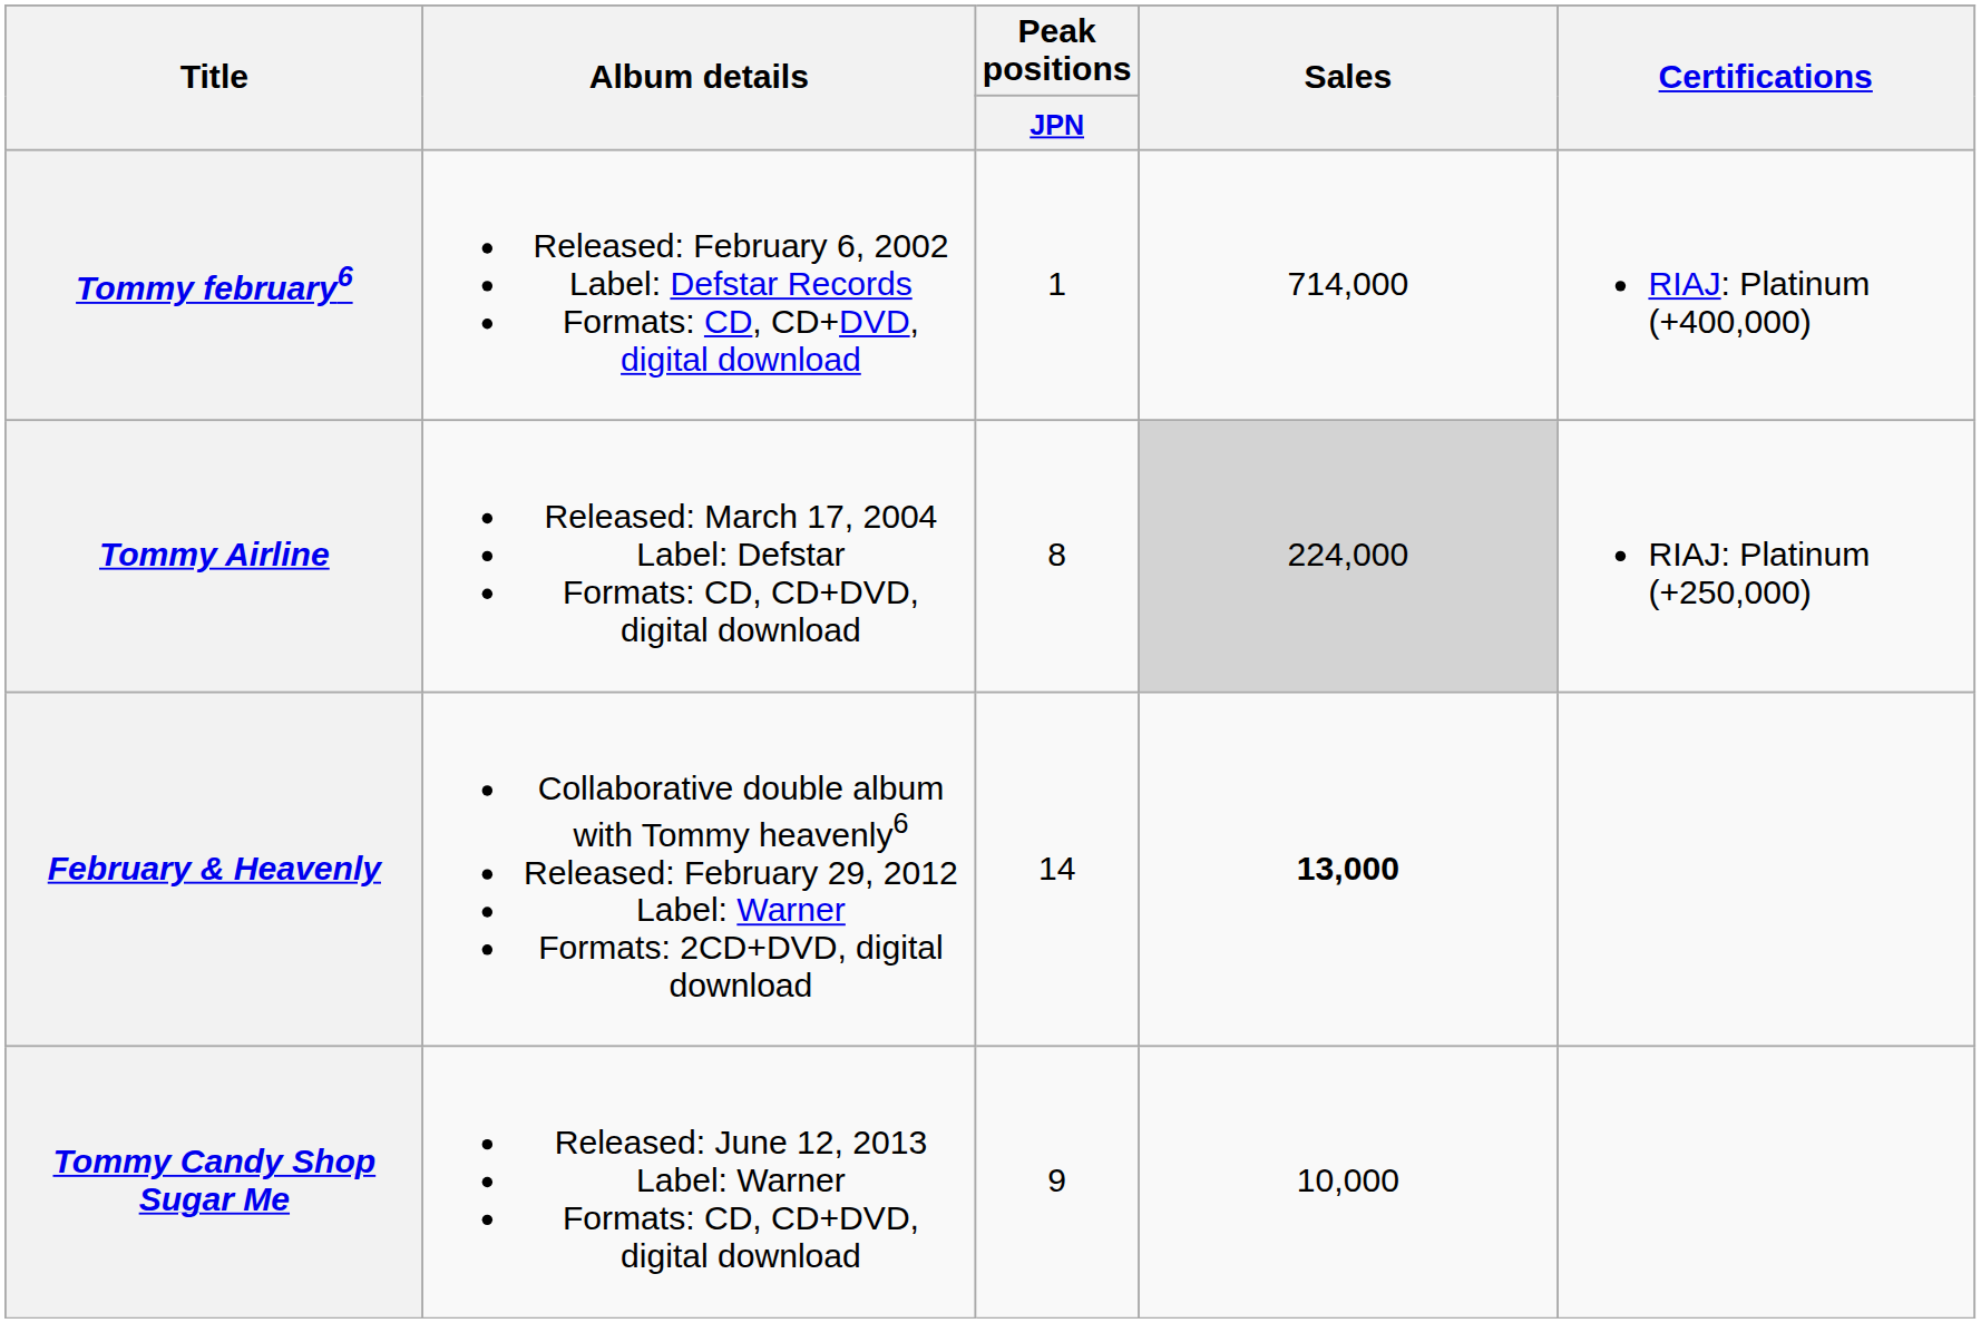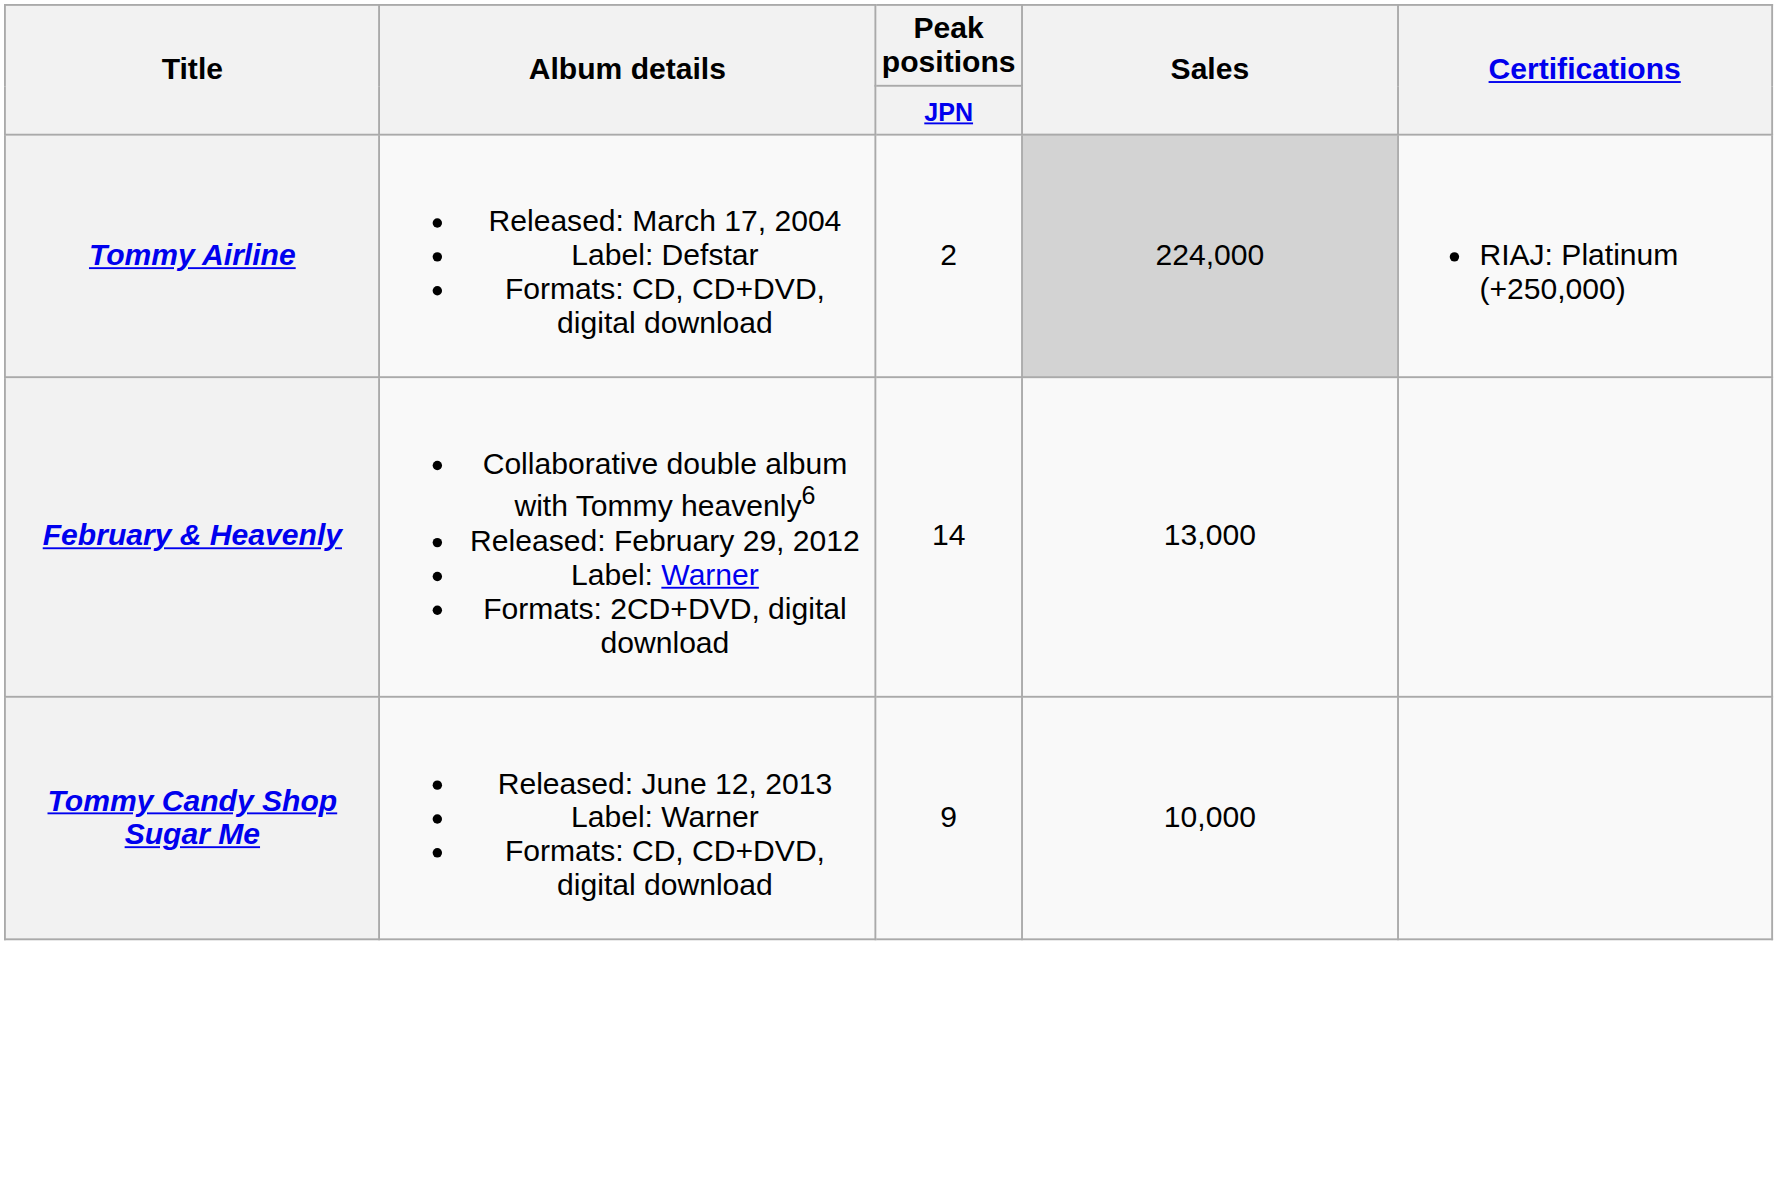 <table class="wikitable plainrowheaders" style="text-align:center;">
 <tr>
 <th style="width:12em;" rowspan="2">Title</th>
 <th style="width:16em;" rowspan="2">Album details</th>
 <th colspan="1">Peak positions</th>
 <th style="width:12em;" rowspan="2">Sales</th>
 <th style="width:12em;" rowspan="2"><a href='#'>Certifications</a></th>
 </tr>
 <tr>
 <th style="width:2.5em;"><small><a href='#'>JPN</a></small><br></th>
 </tr>
 <tr>
-<th scope="row"><em><a href='#'>Tommy february<sup>6</sup></a></em></th>
-<td><br><ul><li>Released: February 6, 2002</li><li>Label: <a href='#'>Defstar Records</a></li><li>Formats: <a href='#'>CD</a>, CD+<a href='#'>DVD</a>, <a href='#'>digital download</a></li></ul></td>
-<td>1</td>
-<td>714,000</td>
-<td align="left"><br><ul><li><a href='#'>RIAJ</a>: Platinum (+400,000)</li></ul></td>
-</tr>
-<tr>
 <th scope="row"><em><a href='#'>Tommy Airline</a></em></th>
 <td><br><ul><li>Released: March 17, 2004</li><li>Label: Defstar</li><li>Formats: CD, CD+DVD, digital download</li></ul></td>
-<td>8</td>
+<td>2</td>
 <td style="background: lightgrey;">224,000</td>
 <td align="left"><br><ul><li>RIAJ: Platinum (+250,000)</li></ul></td>
 </tr>
 <tr>
 <th scope="row"><em><a href='#'>February & Heavenly</a></em></th>
 <td><br><ul><li>Collaborative double album with Tommy heavenly<sup>6</sup></li><li>Released: February 29, 2012</li><li>Label: <a href='#'>Warner</a></li><li>Formats: 2CD+DVD, digital download</li></ul></td>
 <td>14</td>
-<td><strong>13,000</strong></td>
+<td>13,000</td>
 <td align="left"></td>
 </tr>
 <tr>
 <th scope="row"><em><a href='#'>Tommy Candy Shop Sugar Me</a></em></th>
 <td><br><ul><li>Released: June 12, 2013</li><li>Label: Warner</li><li>Formats: CD, CD+DVD, digital download</li></ul></td>
 <td>9</td>
 <td>10,000</td>
 <td align="left"></td>
 </tr>
 </table>
